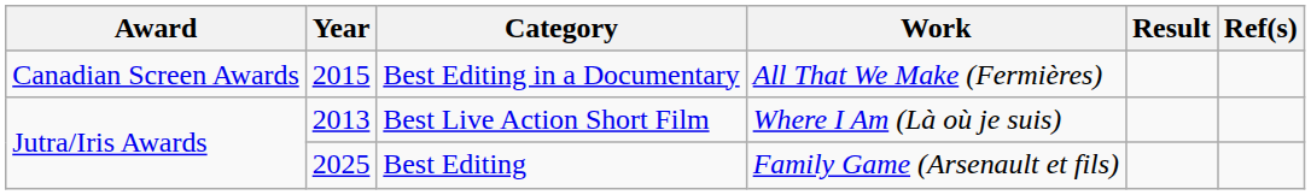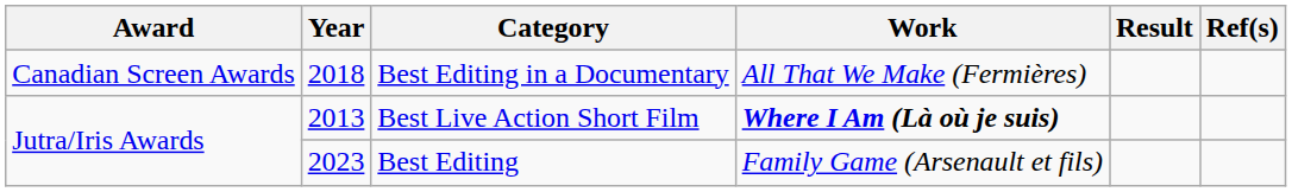 <table class="wikitable plainrowheaders sortable">
 <tr>
 <th>Award</th>
 <th>Year</th>
 <th>Category</th>
 <th>Work</th>
 <th>Result</th>
 <th>Ref(s)</th>
 </tr>
 <tr>
 <td><a href='#'>Canadian Screen Awards</a></td>
-<td><a href='#'>2015</a></td>
+<td><a href='#'>2018</a></td>
 <td><a href='#'>Best Editing in a Documentary</a></td>
 <td><em><a href='#'>All That We Make</a> (Fermières)</em></td>
 <td></td>
 <td></td>
 </tr>
 <tr>
 <td rowspan=2><a href='#'>Jutra/Iris Awards</a></td>
 <td><a href='#'>2013</a></td>
 <td><a href='#'>Best Live Action Short Film</a></td>
-<td><em><a href='#'>Where I Am</a> (Là où je suis)</em></td>
+<td><strong><em><a href='#'>Where I Am</a> (Là où je suis)</em></strong></td>
 <td></td>
 <td></td>
 </tr>
 <tr>
-<td><a href='#'>2025</a></td>
+<td><a href='#'>2023</a></td>
 <td><a href='#'>Best Editing</a></td>
 <td><em><a href='#'>Family Game</a> (Arsenault et fils)</em></td>
 <td></td>
 <td></td>
 </tr>
 </table>
